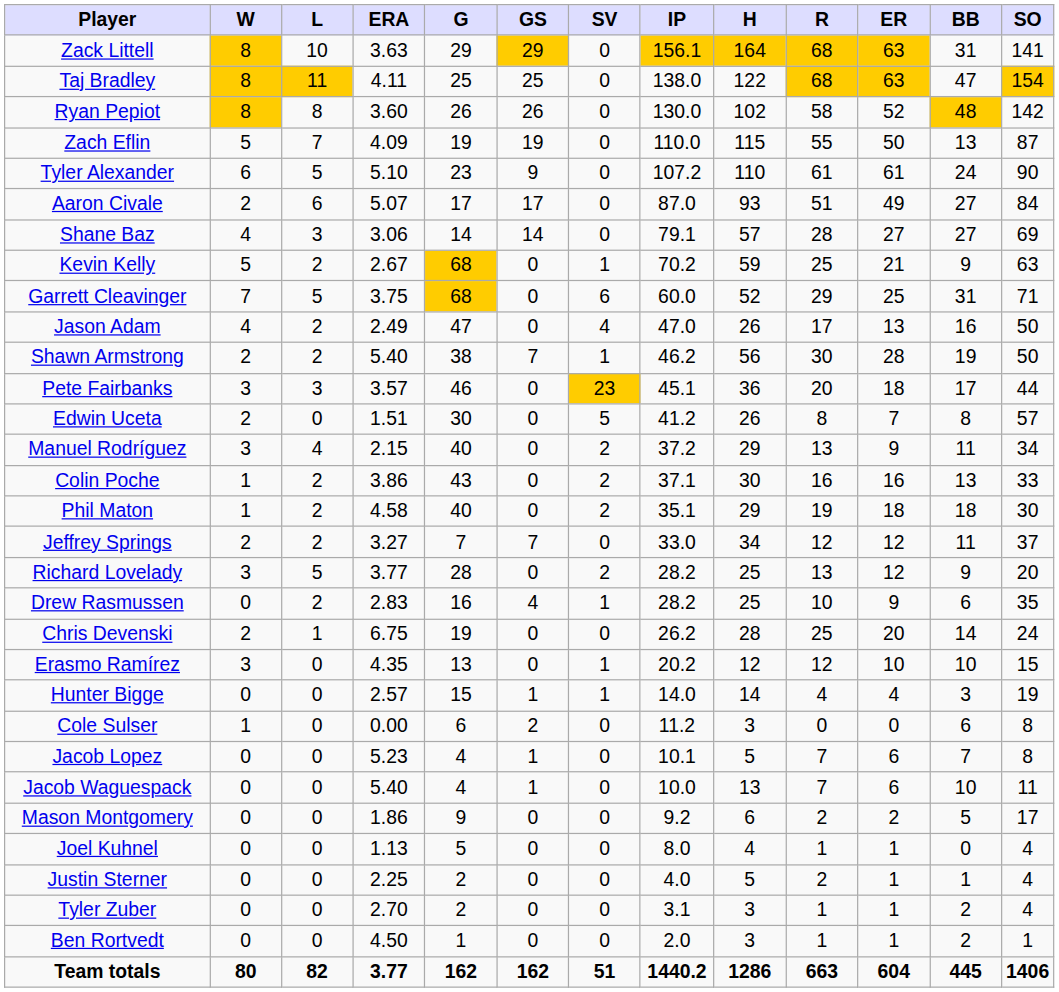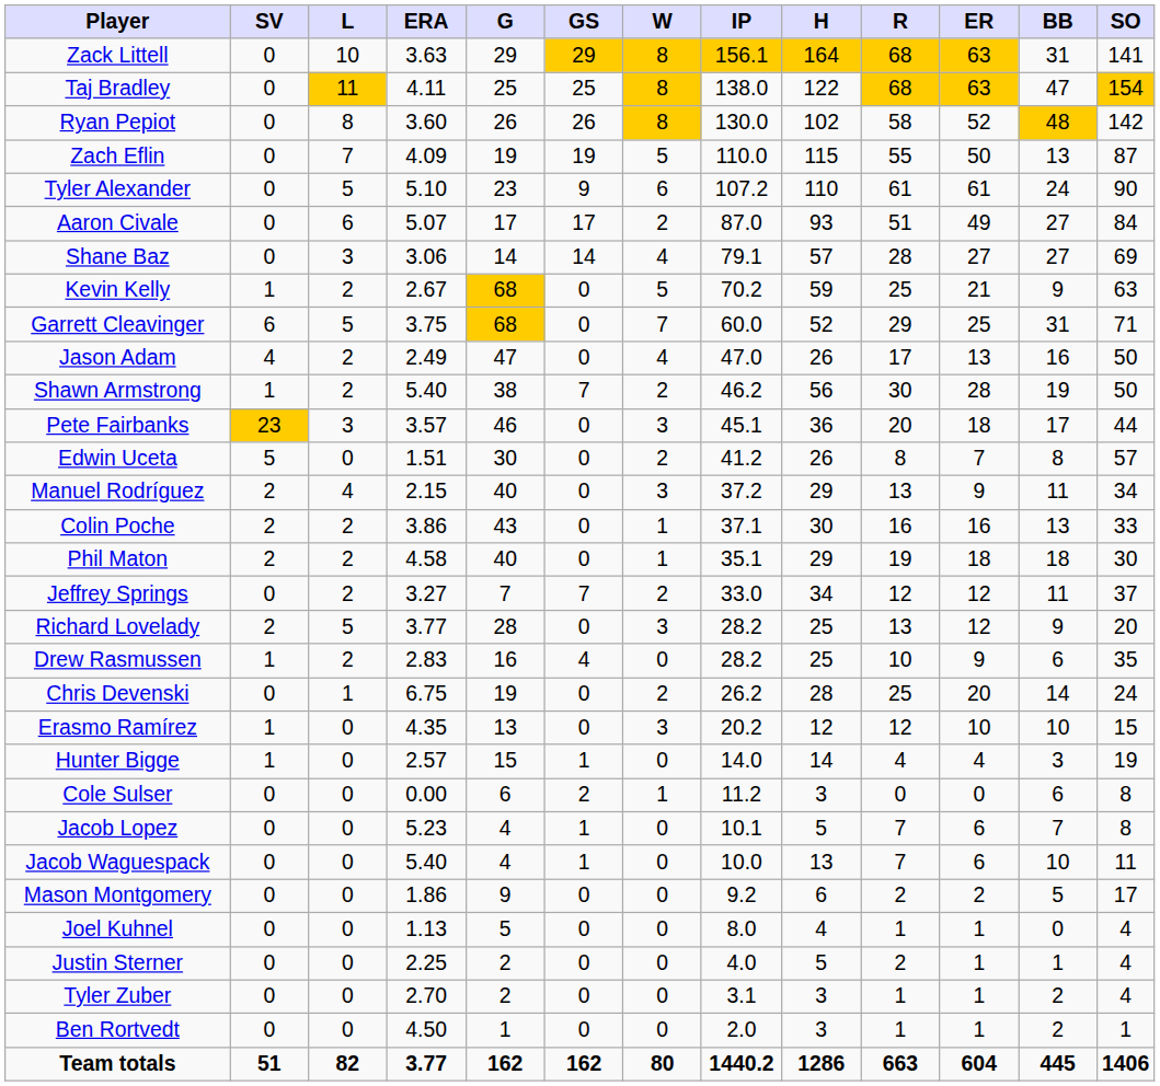 <table class="wikitable" style="text-align:center;">
 <tr>
 <th style="background:#ddf;width:20%;"><strong>Player</strong></th>
-<th style="background:#ddf;width:7%;"><strong>W</strong></th>
+<th style="background:#ddf;width:7%;"><strong>SV</strong></th>
 <th style="background:#ddf;width:7%;"><strong>L</strong></th>
 <th style="background:#ddf;width:7%;"><strong>ERA</strong></th>
 <th style="background:#ddf;width:7%;"><strong>G</strong></th>
 <th style="background:#ddf;width:7%;"><strong>GS</strong></th>
-<th style="background:#ddf;width:7%;"><strong>SV</strong></th>
+<th style="background:#ddf;width:7%;"><strong>W</strong></th>
 <th style="background:#ddf;width:7%;"><strong>IP</strong></th>
 <th style="background:#ddf;width:7%;"><strong>H</strong></th>
 <th style="background:#ddf;width:7%;"><strong>R</strong></th>
 <th style="background:#ddf;width:7%;"><strong>ER</strong></th>
 <th style="background:#ddf;width:7%;"><strong>BB</strong></th>
 <th style="background:#ddf;width:7%;"><strong>SO</strong></th>
 </tr>
 <tr>
 <td><a href='#'>Zack Littell</a></td>
-<td bgcolor=#FFCC00>8</td>
+<td>0</td>
 <td>10</td>
 <td>3.63</td>
 <td>29</td>
 <td bgcolor=#ffcc00>29</td>
-<td>0</td>
+<td bgcolor=#FFCC00>8</td>
 <td bgcolor=#ffcc00>156.1</td>
 <td bgcolor=#ffcc00>164</td>
 <td bgcolor=#ffcc00>68</td>
 <td bgcolor=#ffcc00>63</td>
 <td>31</td>
 <td>141</td>
 </tr>
 <tr>
 <td><a href='#'>Taj Bradley</a></td>
-<td bgcolor=#ffcc00>8</td>
+<td>0</td>
 <td bgcolor=#ffcc00>11</td>
 <td>4.11</td>
 <td>25</td>
 <td>25</td>
-<td>0</td>
+<td bgcolor=#ffcc00>8</td>
 <td>138.0</td>
 <td>122</td>
 <td bgcolor=#ffcc00>68</td>
 <td bgcolor=#ffcc00>63</td>
 <td>47</td>
 <td bgcolor=#ffcc00>154</td>
 </tr>
 <tr>
 <td><a href='#'>Ryan Pepiot</a></td>
-<td bgcolor=#ffcc00>8</td>
+<td>0</td>
 <td>8</td>
 <td>3.60</td>
 <td>26</td>
 <td>26</td>
-<td>0</td>
+<td bgcolor=#ffcc00>8</td>
 <td>130.0</td>
 <td>102</td>
 <td>58</td>
 <td>52</td>
 <td bgcolor=#ffcc00>48</td>
 <td>142</td>
 </tr>
 <tr>
 <td><a href='#'>Zach Eflin</a></td>
-<td>5</td>
+<td>0</td>
 <td>7</td>
 <td>4.09</td>
 <td>19</td>
 <td>19</td>
-<td>0</td>
+<td>5</td>
 <td>110.0</td>
 <td>115</td>
 <td>55</td>
 <td>50</td>
 <td>13</td>
 <td>87</td>
 </tr>
 <tr>
 <td><a href='#'>Tyler Alexander</a></td>
-<td>6</td>
+<td>0</td>
 <td>5</td>
 <td>5.10</td>
 <td>23</td>
 <td>9</td>
-<td>0</td>
+<td>6</td>
 <td>107.2</td>
 <td>110</td>
 <td>61</td>
 <td>61</td>
 <td>24</td>
 <td>90</td>
 </tr>
 <tr>
 <td><a href='#'>Aaron Civale</a></td>
-<td>2</td>
+<td>0</td>
 <td>6</td>
 <td>5.07</td>
 <td>17</td>
 <td>17</td>
-<td>0</td>
+<td>2</td>
 <td>87.0</td>
 <td>93</td>
 <td>51</td>
 <td>49</td>
 <td>27</td>
 <td>84</td>
 </tr>
 <tr>
 <td><a href='#'>Shane Baz</a></td>
-<td>4</td>
+<td>0</td>
 <td>3</td>
 <td>3.06</td>
 <td>14</td>
 <td>14</td>
-<td>0</td>
+<td>4</td>
 <td>79.1</td>
 <td>57</td>
 <td>28</td>
 <td>27</td>
 <td>27</td>
 <td>69</td>
 </tr>
 <tr>
 <td><a href='#'>Kevin Kelly</a></td>
-<td>5</td>
+<td>1</td>
 <td>2</td>
 <td>2.67</td>
 <td bgcolor=#ffcc00>68</td>
 <td>0</td>
-<td>1</td>
+<td>5</td>
 <td>70.2</td>
 <td>59</td>
 <td>25</td>
 <td>21</td>
 <td>9</td>
 <td>63</td>
 </tr>
 <tr>
 <td><a href='#'>Garrett Cleavinger</a></td>
-<td>7</td>
+<td>6</td>
 <td>5</td>
 <td>3.75</td>
 <td bgcolor=#ffcc00>68</td>
 <td>0</td>
-<td>6</td>
+<td>7</td>
 <td>60.0</td>
 <td>52</td>
 <td>29</td>
 <td>25</td>
 <td>31</td>
 <td>71</td>
 </tr>
 <tr>
 <td><a href='#'>Jason Adam</a></td>
 <td>4</td>
 <td>2</td>
 <td>2.49</td>
 <td>47</td>
 <td>0</td>
 <td>4</td>
 <td>47.0</td>
 <td>26</td>
 <td>17</td>
 <td>13</td>
 <td>16</td>
 <td>50</td>
 </tr>
 <tr>
 <td><a href='#'>Shawn Armstrong</a></td>
-<td>2</td>
+<td>1</td>
 <td>2</td>
 <td>5.40</td>
 <td>38</td>
 <td>7</td>
-<td>1</td>
+<td>2</td>
 <td>46.2</td>
 <td>56</td>
 <td>30</td>
 <td>28</td>
 <td>19</td>
 <td>50</td>
 </tr>
 <tr>
 <td><a href='#'>Pete Fairbanks</a></td>
-<td>3</td>
+<td bgcolor=#ffcc00>23</td>
 <td>3</td>
 <td>3.57</td>
 <td>46</td>
 <td>0</td>
-<td bgcolor=#ffcc00>23</td>
+<td>3</td>
 <td>45.1</td>
 <td>36</td>
 <td>20</td>
 <td>18</td>
 <td>17</td>
 <td>44</td>
 </tr>
 <tr>
 <td><a href='#'>Edwin Uceta</a></td>
-<td>2</td>
+<td>5</td>
 <td>0</td>
 <td>1.51</td>
 <td>30</td>
 <td>0</td>
-<td>5</td>
+<td>2</td>
 <td>41.2</td>
 <td>26</td>
 <td>8</td>
 <td>7</td>
 <td>8</td>
 <td>57</td>
 </tr>
 <tr>
 <td><a href='#'>Manuel Rodríguez</a></td>
-<td>3</td>
+<td>2</td>
 <td>4</td>
 <td>2.15</td>
 <td>40</td>
 <td>0</td>
-<td>2</td>
+<td>3</td>
 <td>37.2</td>
 <td>29</td>
 <td>13</td>
 <td>9</td>
 <td>11</td>
 <td>34</td>
 </tr>
 <tr>
 <td><a href='#'>Colin Poche</a></td>
-<td>1</td>
+<td>2</td>
 <td>2</td>
 <td>3.86</td>
 <td>43</td>
 <td>0</td>
-<td>2</td>
+<td>1</td>
 <td>37.1</td>
 <td>30</td>
 <td>16</td>
 <td>16</td>
 <td>13</td>
 <td>33</td>
 </tr>
 <tr>
 <td><a href='#'>Phil Maton</a></td>
-<td>1</td>
+<td>2</td>
 <td>2</td>
 <td>4.58</td>
 <td>40</td>
 <td>0</td>
-<td>2</td>
+<td>1</td>
 <td>35.1</td>
 <td>29</td>
 <td>19</td>
 <td>18</td>
 <td>18</td>
 <td>30</td>
 </tr>
 <tr>
 <td><a href='#'>Jeffrey Springs</a></td>
-<td>2</td>
+<td>0</td>
 <td>2</td>
 <td>3.27</td>
 <td>7</td>
 <td>7</td>
-<td>0</td>
+<td>2</td>
 <td>33.0</td>
 <td>34</td>
 <td>12</td>
 <td>12</td>
 <td>11</td>
 <td>37</td>
 </tr>
 <tr>
 <td><a href='#'>Richard Lovelady</a></td>
-<td>3</td>
+<td>2</td>
 <td>5</td>
 <td>3.77</td>
 <td>28</td>
 <td>0</td>
-<td>2</td>
+<td>3</td>
 <td>28.2</td>
 <td>25</td>
 <td>13</td>
 <td>12</td>
 <td>9</td>
 <td>20</td>
 </tr>
 <tr>
 <td><a href='#'>Drew Rasmussen</a></td>
-<td>0</td>
+<td>1</td>
 <td>2</td>
 <td>2.83</td>
 <td>16</td>
 <td>4</td>
-<td>1</td>
+<td>0</td>
 <td>28.2</td>
 <td>25</td>
 <td>10</td>
 <td>9</td>
 <td>6</td>
 <td>35</td>
 </tr>
 <tr>
 <td><a href='#'>Chris Devenski</a></td>
-<td>2</td>
+<td>0</td>
 <td>1</td>
 <td>6.75</td>
 <td>19</td>
 <td>0</td>
-<td>0</td>
+<td>2</td>
 <td>26.2</td>
 <td>28</td>
 <td>25</td>
 <td>20</td>
 <td>14</td>
 <td>24</td>
 </tr>
 <tr>
 <td><a href='#'>Erasmo Ramírez</a></td>
-<td>3</td>
+<td>1</td>
 <td>0</td>
 <td>4.35</td>
 <td>13</td>
 <td>0</td>
-<td>1</td>
+<td>3</td>
 <td>20.2</td>
 <td>12</td>
 <td>12</td>
 <td>10</td>
 <td>10</td>
 <td>15</td>
 </tr>
 <tr>
 <td><a href='#'>Hunter Bigge</a></td>
-<td>0</td>
+<td>1</td>
 <td>0</td>
 <td>2.57</td>
 <td>15</td>
 <td>1</td>
-<td>1</td>
+<td>0</td>
 <td>14.0</td>
 <td>14</td>
 <td>4</td>
 <td>4</td>
 <td>3</td>
 <td>19</td>
 </tr>
 <tr>
 <td><a href='#'>Cole Sulser</a></td>
-<td>1</td>
+<td>0</td>
 <td>0</td>
 <td>0.00</td>
 <td>6</td>
 <td>2</td>
-<td>0</td>
+<td>1</td>
 <td>11.2</td>
 <td>3</td>
 <td>0</td>
 <td>0</td>
 <td>6</td>
 <td>8</td>
 </tr>
 <tr>
 <td><a href='#'>Jacob Lopez</a></td>
 <td>0</td>
 <td>0</td>
 <td>5.23</td>
 <td>4</td>
 <td>1</td>
 <td>0</td>
 <td>10.1</td>
 <td>5</td>
 <td>7</td>
 <td>6</td>
 <td>7</td>
 <td>8</td>
 </tr>
 <tr>
 <td><a href='#'>Jacob Waguespack</a></td>
 <td>0</td>
 <td>0</td>
 <td>5.40</td>
 <td>4</td>
 <td>1</td>
 <td>0</td>
 <td>10.0</td>
 <td>13</td>
 <td>7</td>
 <td>6</td>
 <td>10</td>
 <td>11</td>
 </tr>
 <tr>
 <td><a href='#'>Mason Montgomery</a></td>
 <td>0</td>
 <td>0</td>
 <td>1.86</td>
 <td>9</td>
 <td>0</td>
 <td>0</td>
 <td>9.2</td>
 <td>6</td>
 <td>2</td>
 <td>2</td>
 <td>5</td>
 <td>17</td>
 </tr>
 <tr>
 <td><a href='#'>Joel Kuhnel</a></td>
 <td>0</td>
 <td>0</td>
 <td>1.13</td>
 <td>5</td>
 <td>0</td>
 <td>0</td>
 <td>8.0</td>
 <td>4</td>
 <td>1</td>
 <td>1</td>
 <td>0</td>
 <td>4</td>
 </tr>
 <tr>
 <td><a href='#'>Justin Sterner</a></td>
 <td>0</td>
 <td>0</td>
 <td>2.25</td>
 <td>2</td>
 <td>0</td>
 <td>0</td>
 <td>4.0</td>
 <td>5</td>
 <td>2</td>
 <td>1</td>
 <td>1</td>
 <td>4</td>
 </tr>
 <tr>
 <td><a href='#'>Tyler Zuber</a></td>
 <td>0</td>
 <td>0</td>
 <td>2.70</td>
 <td>2</td>
 <td>0</td>
 <td>0</td>
 <td>3.1</td>
 <td>3</td>
 <td>1</td>
 <td>1</td>
 <td>2</td>
 <td>4</td>
 </tr>
 <tr>
 <td><a href='#'>Ben Rortvedt</a></td>
 <td>0</td>
 <td>0</td>
 <td>4.50</td>
 <td>1</td>
 <td>0</td>
 <td>0</td>
 <td>2.0</td>
 <td>3</td>
 <td>1</td>
 <td>1</td>
 <td>2</td>
 <td>1</td>
 </tr>
 <tr>
 <td><strong>Team totals</strong></td>
-<td><strong>80</strong></td>
+<td><strong>51</strong></td>
 <td><strong>82</strong></td>
 <td><strong>3.77</strong></td>
 <td><strong>162</strong></td>
 <td><strong>162</strong></td>
-<td><strong>51</strong></td>
+<td><strong>80</strong></td>
 <td><strong>1440.2</strong></td>
 <td><strong>1286</strong></td>
 <td><strong>663</strong></td>
 <td><strong>604</strong></td>
 <td><strong>445</strong></td>
 <td><strong>1406</strong></td>
 </tr>
 </table>
